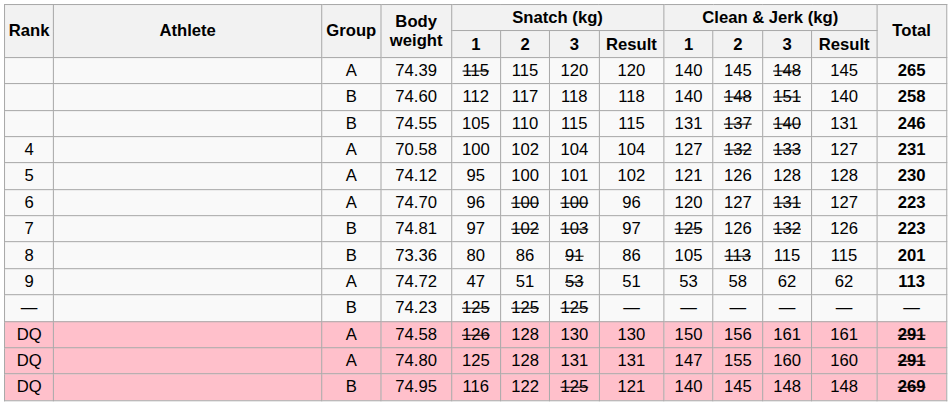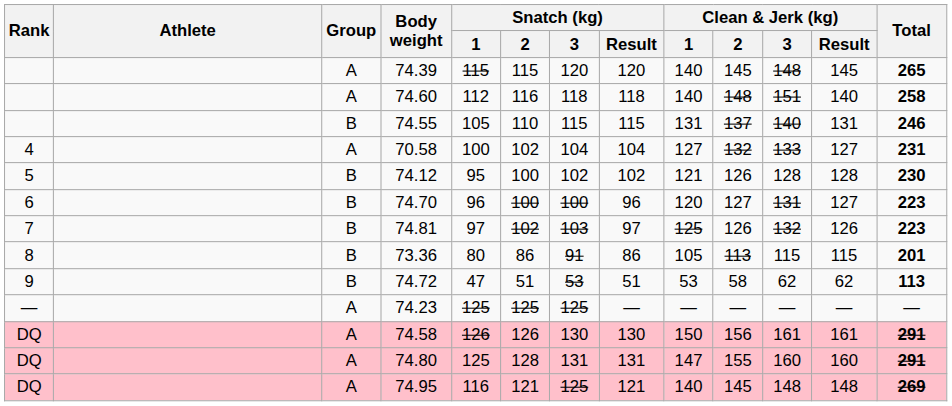 <table class = "wikitable" style="text-align:center;">
 <tr>
 <th rowspan=2 width=40>Rank</th>
 <th rowspan=2 width=250>Athlete</th>
 <th rowspan=2 width=50>Group</th>
 <th rowspan=2 width=60>Body weight</th>
 <th colspan=4>Snatch (kg)</th>
 <th colspan=4>Clean & Jerk (kg)</th>
 <th rowspan=2 width=60>Total</th>
 </tr>
 <tr>
 <th width=40>1</th>
 <th width=40>2</th>
 <th width=40>3</th>
 <th width=55>Result</th>
 <th width=40>1</th>
 <th width=40>2</th>
 <th width=40>3</th>
 <th width=55>Result</th>
 </tr>
 <tr>
 <td></td>
 <td align=left></td>
 <td>A</td>
 <td>74.39</td>
 <td><s>115</s></td>
 <td>115</td>
 <td>120</td>
 <td>120</td>
 <td>140</td>
 <td>145</td>
 <td><s>148</s></td>
 <td>145</td>
 <td><strong>265</strong></td>
 </tr>
 <tr>
 <td></td>
 <td align=left></td>
-<td>B</td>
+<td>A</td>
 <td>74.60</td>
 <td>112</td>
-<td>117</td>
+<td>116</td>
 <td>118</td>
 <td>118</td>
 <td>140</td>
 <td><s>148</s></td>
 <td><s>151</s></td>
 <td>140</td>
 <td><strong>258</strong></td>
 </tr>
 <tr>
 <td></td>
 <td align=left></td>
 <td>B</td>
 <td>74.55</td>
 <td>105</td>
 <td>110</td>
 <td>115</td>
 <td>115</td>
 <td>131</td>
 <td><s>137</s></td>
 <td><s>140</s></td>
 <td>131</td>
 <td><strong>246</strong></td>
 </tr>
 <tr>
 <td>4</td>
 <td align=left></td>
 <td>A</td>
 <td>70.58</td>
 <td>100</td>
 <td>102</td>
 <td>104</td>
 <td>104</td>
 <td>127</td>
 <td><s>132</s></td>
 <td><s>133</s></td>
 <td>127</td>
 <td><strong>231</strong></td>
 </tr>
 <tr>
 <td>5</td>
 <td align=left></td>
-<td>A</td>
+<td>B</td>
 <td>74.12</td>
 <td>95</td>
 <td>100</td>
-<td>101</td>
+<td>102</td>
 <td>102</td>
 <td>121</td>
 <td>126</td>
 <td>128</td>
 <td>128</td>
 <td><strong>230</strong></td>
 </tr>
 <tr>
 <td>6</td>
 <td align=left></td>
-<td>A</td>
+<td>B</td>
 <td>74.70</td>
 <td>96</td>
 <td><s>100</s></td>
 <td><s>100</s></td>
 <td>96</td>
 <td>120</td>
 <td>127</td>
 <td><s>131</s></td>
 <td>127</td>
 <td><strong>223</strong></td>
 </tr>
 <tr>
 <td>7</td>
 <td align=left></td>
 <td>B</td>
 <td>74.81</td>
 <td>97</td>
 <td><s>102</s></td>
 <td><s>103</s></td>
 <td>97</td>
 <td><s>125</s></td>
 <td>126</td>
 <td><s>132</s></td>
 <td>126</td>
 <td><strong>223</strong></td>
 </tr>
 <tr>
 <td>8</td>
 <td align=left></td>
 <td>B</td>
 <td>73.36</td>
 <td>80</td>
 <td>86</td>
 <td><s>91</s></td>
 <td>86</td>
 <td>105</td>
 <td><s>113</s></td>
 <td>115</td>
 <td>115</td>
 <td><strong>201</strong></td>
 </tr>
 <tr>
 <td>9</td>
 <td align=left></td>
-<td>A</td>
+<td>B</td>
 <td>74.72</td>
 <td>47</td>
 <td>51</td>
 <td><s>53</s></td>
 <td>51</td>
 <td>53</td>
 <td>58</td>
 <td>62</td>
 <td>62</td>
 <td><strong>113</strong></td>
 </tr>
 <tr>
 <td>—</td>
 <td align=left></td>
-<td>B</td>
+<td>A</td>
 <td>74.23</td>
 <td><s>125</s></td>
 <td><s>125</s></td>
 <td><s>125</s></td>
 <td>—</td>
 <td>—</td>
 <td>—</td>
 <td>—</td>
 <td>—</td>
 <td>—</td>
 </tr>
 <tr bgcolor=pink>
 <td>DQ</td>
 <td align=left></td>
 <td>A</td>
 <td>74.58</td>
 <td><s>126</s></td>
-<td>128</td>
+<td>126</td>
 <td>130</td>
 <td>130</td>
 <td>150</td>
 <td>156</td>
 <td>161</td>
 <td>161</td>
 <td><s><strong>291</strong></s></td>
 </tr>
 <tr bgcolor=pink>
 <td>DQ</td>
 <td align=left></td>
 <td>A</td>
 <td>74.80</td>
 <td>125</td>
 <td>128</td>
 <td>131</td>
 <td>131</td>
 <td>147</td>
 <td>155</td>
 <td>160</td>
 <td>160</td>
 <td><s><strong>291</strong></s></td>
 </tr>
 <tr bgcolor=pink>
 <td>DQ</td>
 <td align=left></td>
-<td>B</td>
+<td>A</td>
 <td>74.95</td>
 <td>116</td>
-<td>122</td>
+<td>121</td>
 <td><s>125</s></td>
 <td>121</td>
 <td>140</td>
 <td>145</td>
 <td>148</td>
 <td>148</td>
 <td><s><strong>269</strong></s></td>
 </tr>
 </table>
